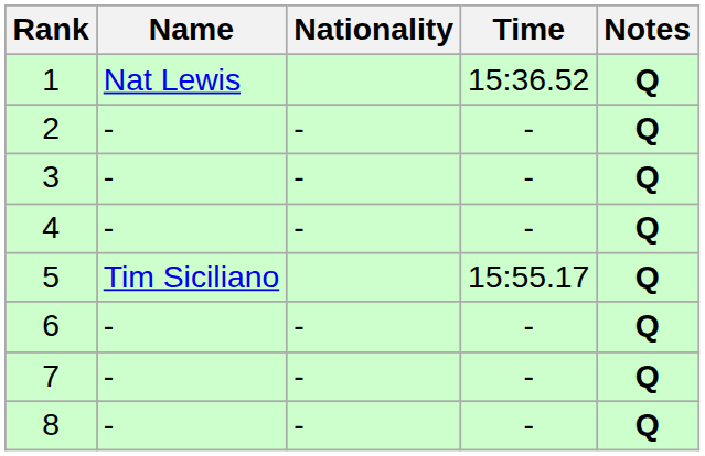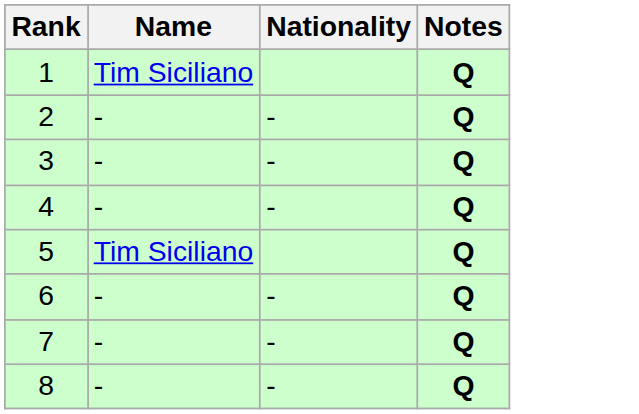 <table class="wikitable sortable" style="text-align:center">
 <tr>
 <th>Rank</th>
 <th>Name</th>
 <th>Nationality</th>
-<th>Time</th>
 <th>Notes</th>
 </tr>
 <tr bgcolor=ccffcc>
 <td>1</td>
-<td align=left><a href='#'>Nat Lewis</a></td>
+<td align=left><a href='#'>Tim Siciliano</a></td>
 <td align=left></td>
-<td>15:36.52</td>
 <td><strong>Q</strong></td>
 </tr>
 <tr bgcolor=ccffcc>
 <td>2</td>
 <td align=left>-</td>
 <td align=left>-</td>
-<td>-</td>
 <td><strong>Q</strong></td>
 </tr>
 <tr bgcolor=ccffcc>
 <td>3</td>
 <td align=left>-</td>
 <td align=left>-</td>
-<td>-</td>
 <td><strong>Q</strong></td>
 </tr>
 <tr bgcolor=ccffcc>
 <td>4</td>
 <td align=left>-</td>
 <td align=left>-</td>
-<td>-</td>
 <td><strong>Q</strong></td>
 </tr>
 <tr bgcolor=ccffcc>
 <td>5</td>
 <td align=left><a href='#'>Tim Siciliano</a></td>
 <td align=left></td>
-<td>15:55.17</td>
 <td><strong>Q</strong></td>
 </tr>
 <tr bgcolor=ccffcc>
 <td>6</td>
 <td align=left>-</td>
 <td align=left>-</td>
-<td>-</td>
 <td><strong>Q</strong></td>
 </tr>
 <tr bgcolor=ccffcc>
 <td>7</td>
 <td align=left>-</td>
 <td align=left>-</td>
-<td>-</td>
 <td><strong>Q</strong></td>
 </tr>
 <tr bgcolor=ccffcc>
 <td>8</td>
 <td align=left>-</td>
 <td align=left>-</td>
-<td>-</td>
 <td><strong>Q</strong></td>
 </tr>
 </table>
